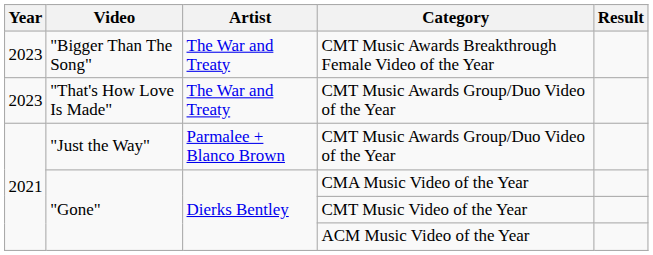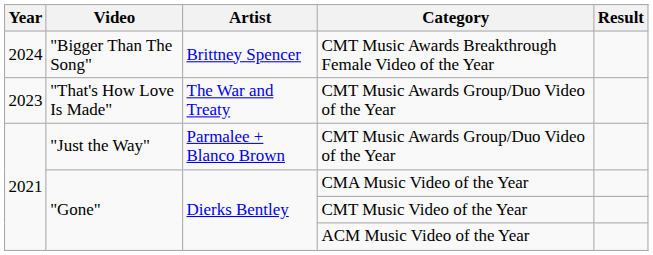 <table class="wikitable">
 <tr>
 <th>Year</th>
 <th>Video</th>
 <th>Artist</th>
 <th>Category</th>
 <th>Result</th>
 </tr>
 <tr>
-<td>2023</td>
+<td>2024</td>
 <td>"Bigger Than The Song"</td>
-<td><a href='#'>The War and Treaty</a></td>
+<td><a href='#'>Brittney Spencer</a></td>
 <td>CMT Music Awards Breakthrough Female Video of the Year</td>
 <td></td>
 </tr>
 <tr>
 <td>2023</td>
 <td>"That's How Love Is Made"</td>
 <td><a href='#'>The War and Treaty</a></td>
 <td>CMT Music Awards Group/Duo Video of the Year</td>
 <td></td>
 </tr>
 <tr>
 <td rowspan="4">2021</td>
 <td>"Just the Way"</td>
 <td><a href='#'>Parmalee +</a> <a href='#'>Blanco Brown</a></td>
 <td>CMT Music Awards Group/Duo Video of the Year</td>
 <td></td>
 </tr>
 <tr>
 <td rowspan="3">"Gone"</td>
 <td rowspan="3"><a href='#'>Dierks Bentley</a></td>
 <td>CMA Music Video of the Year</td>
 <td></td>
 </tr>
 <tr>
 <td>CMT Music Video of the Year</td>
 <td></td>
 </tr>
 <tr>
 <td>ACM Music Video of the Year</td>
 <td></td>
 </tr>
 </table>
